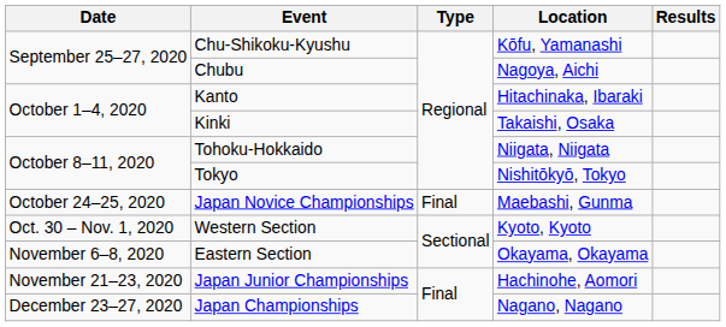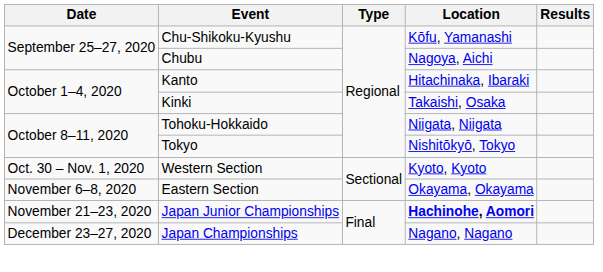 <table class="wikitable">
 <tr>
 <th>Date</th>
 <th>Event</th>
 <th>Type</th>
 <th>Location</th>
 <th>Results</th>
 </tr>
 <tr>
 <td rowspan=2>September 25–27, 2020</td>
 <td>Chu-Shikoku-Kyushu</td>
 <td rowspan=6>Regional</td>
 <td><a href='#'>Kōfu</a>, <a href='#'>Yamanashi</a></td>
 <td></td>
 </tr>
 <tr>
 <td>Chubu</td>
 <td><a href='#'>Nagoya</a>, <a href='#'>Aichi</a></td>
 <td></td>
 </tr>
 <tr>
 <td rowspan=2>October 1–4, 2020</td>
 <td>Kanto</td>
 <td><a href='#'>Hitachinaka</a>, <a href='#'>Ibaraki</a></td>
 <td></td>
 </tr>
 <tr>
 <td>Kinki</td>
 <td><a href='#'>Takaishi</a>, <a href='#'>Osaka</a></td>
 <td></td>
 </tr>
 <tr>
 <td rowspan=2>October 8–11, 2020</td>
 <td>Tohoku-Hokkaido</td>
 <td><a href='#'>Niigata</a>, <a href='#'>Niigata</a></td>
 <td></td>
 </tr>
 <tr>
 <td>Tokyo</td>
 <td><a href='#'>Nishitōkyō</a>, <a href='#'>Tokyo</a></td>
 <td></td>
 </tr>
 <tr>
-<td>October 24–25, 2020</td>
-<td><a href='#'>Japan Novice Championships</a></td>
-<td>Final</td>
-<td><a href='#'>Maebashi</a>, <a href='#'>Gunma</a></td>
-<td></td>
-</tr>
-<tr>
 <td>Oct. 30 – Nov. 1, 2020</td>
 <td>Western Section</td>
 <td rowspan=2>Sectional</td>
 <td><a href='#'>Kyoto</a>, <a href='#'>Kyoto</a></td>
 <td></td>
 </tr>
 <tr>
 <td>November 6–8, 2020</td>
 <td>Eastern Section</td>
 <td><a href='#'>Okayama</a>, <a href='#'>Okayama</a></td>
 <td></td>
 </tr>
 <tr>
 <td>November 21–23, 2020</td>
 <td><a href='#'>Japan Junior Championships</a></td>
 <td rowspan=2>Final</td>
-<td><a href='#'>Hachinohe</a>, <a href='#'>Aomori</a></td>
+<td><strong><a href='#'>Hachinohe</a>, <a href='#'>Aomori</a></strong></td>
 <td></td>
 </tr>
 <tr>
 <td>December 23–27, 2020</td>
 <td><a href='#'>Japan Championships</a></td>
 <td><a href='#'>Nagano</a>, <a href='#'>Nagano</a></td>
 <td></td>
 </tr>
 </table>
